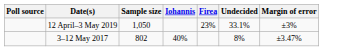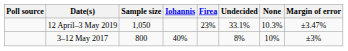 <table class="wikitable" style="text-align:center;font-size:small;">
 <tr>
 <th>Poll source</th>
 <th>Date(s)</th>
 <th>Sample size</th>
 <th><a href='#'>Iohannis</a></th>
 <th><a href='#'>Firea</a></th>
 <th>Undecided</th>
+<th>None</th>
 <th>Margin of error</th>
 </tr>
 <tr>
 <td></td>
 <td>12 April–3 May 2019</td>
 <td>1,050</td>
 <td>  </td>
 <td>23% </td>
 <td>33.1%</td>
-<td>±3%</td>
+<td>10.3%</td>
+<td>±3.47%</td>
 </tr>
 <tr>
 <td></td>
 <td>3–12 May 2017</td>
-<td>802</td>
+<td>800</td>
 <td>40%</td>
 <td></td>
 <td>8%</td>
-<td>±3.47%</td>
+<td>10%</td>
+<td>±3%</td>
 </tr>
 </table>
